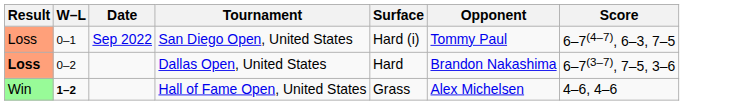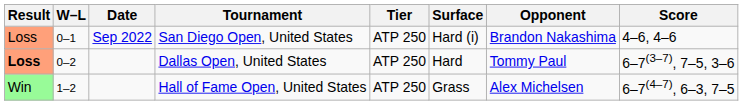 <table class="sortable wikitable">
 <tr>
 <th>Result</th>
 <th class="unsortable">W–L</th>
 <th>Date</th>
 <th>Tournament</th>
+<th>Tier</th>
 <th>Surface</th>
 <th>Opponent</th>
 <th class="unsortable">Score</th>
 </tr>
 <tr>
 <td bgcolor=FFA07A>Loss</td>
 <td><small>0–1</small></td>
 <td><a href='#'>Sep 2022</a></td>
 <td><a href='#'>San Diego Open</a>, United States</td>
+<td>ATP 250</td>
 <td>Hard (i)</td>
-<td> <a href='#'>Tommy Paul</a></td>
-<td>6–7<sup>(4–7)</sup>, 6–3, 7–5</td>
+<td> <a href='#'>Brandon Nakashima</a></td>
+<td>4–6, 4–6</td>
 </tr>
 <tr>
 <td bgcolor=FFA07A><strong>Loss</strong></td>
 <td><small>0–2</small></td>
 <td><a href='#'></a></td>
 <td><a href='#'>Dallas Open</a>, United States</td>
+<td>ATP 250</td>
 <td>Hard</td>
-<td> <a href='#'>Brandon Nakashima</a></td>
+<td> <a href='#'>Tommy Paul</a></td>
 <td>6–7<sup>(3–7)</sup>, 7–5, 3–6</td>
 </tr>
 <tr>
 <td bgcolor=98FB98>Win</td>
-<td><strong><small>1–2</small></strong></td>
+<td><small>1–2</small></td>
 <td><a href='#'></a></td>
 <td><a href='#'>Hall of Fame Open</a>, United States</td>
+<td>ATP 250</td>
 <td>Grass</td>
 <td> <a href='#'>Alex Michelsen</a></td>
-<td>4–6, 4–6</td>
+<td>6–7<sup>(4–7)</sup>, 6–3, 7–5</td>
 </tr>
 </table>
